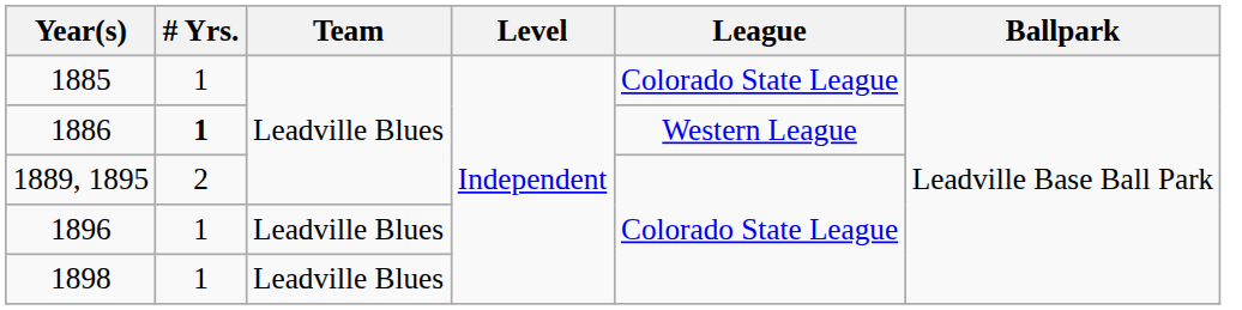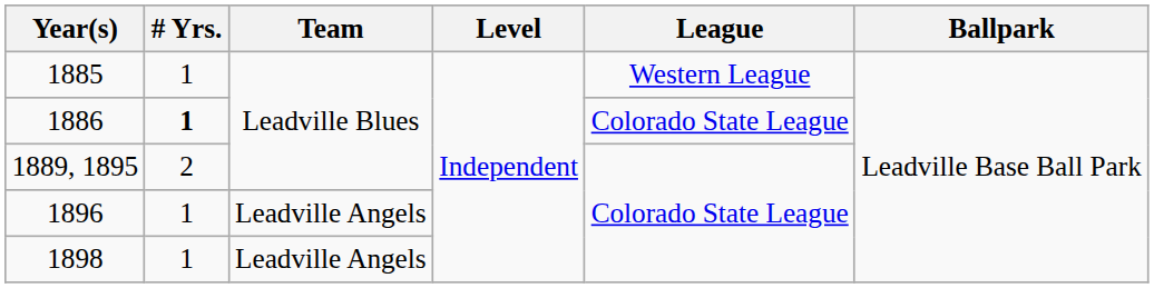 <table class="wikitable" style="text-align:center; font-size: 95%;">
 <tr>
 <th>Year(s)</th>
 <th># Yrs.</th>
 <th>Team</th>
 <th>Level</th>
 <th>League</th>
 <th>Ballpark</th>
 </tr>
 <tr>
 <td>1885</td>
 <td>1</td>
 <td rowspan=3>Leadville Blues</td>
 <td rowspan=5><a href='#'>Independent</a></td>
-<td><a href='#'>Colorado State League</a></td>
+<td><a href='#'>Western League</a></td>
 <td rowspan=5>Leadville Base Ball Park</td>
 </tr>
 <tr>
 <td>1886</td>
 <td><strong>1</strong></td>
-<td><a href='#'>Western League</a></td>
+<td><a href='#'>Colorado State League</a></td>
 </tr>
 <tr>
 <td>1889, 1895</td>
 <td>2</td>
 <td rowspan=3><a href='#'>Colorado State League</a></td>
 </tr>
 <tr>
 <td>1896</td>
 <td>1</td>
-<td>Leadville Blues</td>
+<td>Leadville Angels</td>
 </tr>
 <tr>
 <td>1898</td>
 <td>1</td>
-<td>Leadville Blues</td>
+<td>Leadville Angels</td>
 </tr>
 </table>
